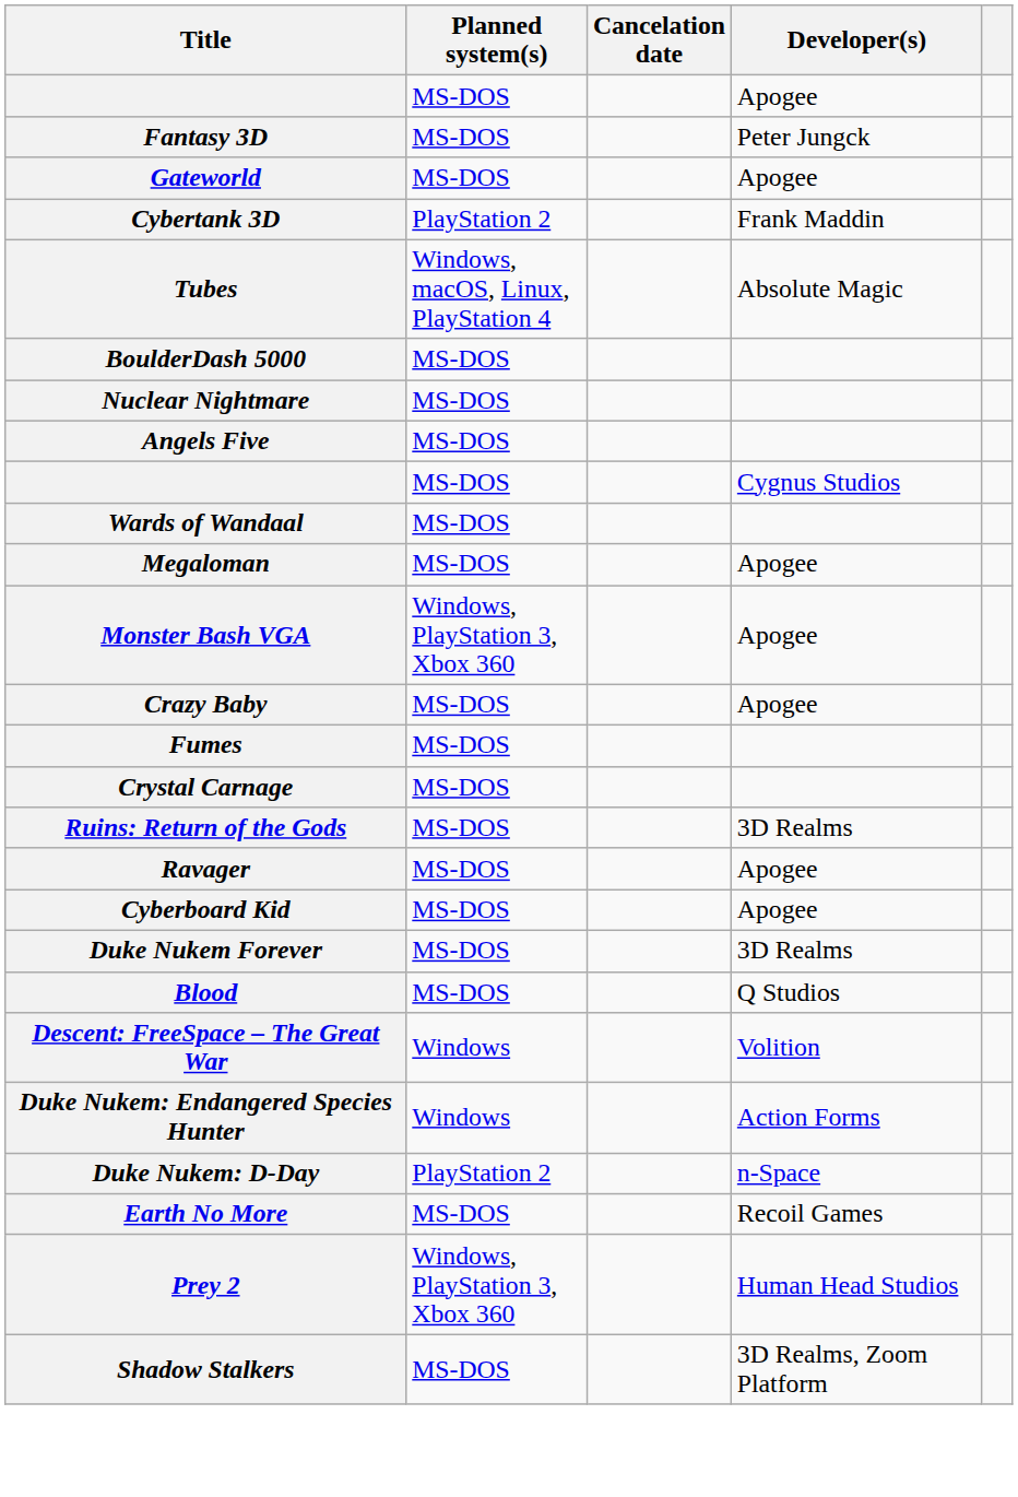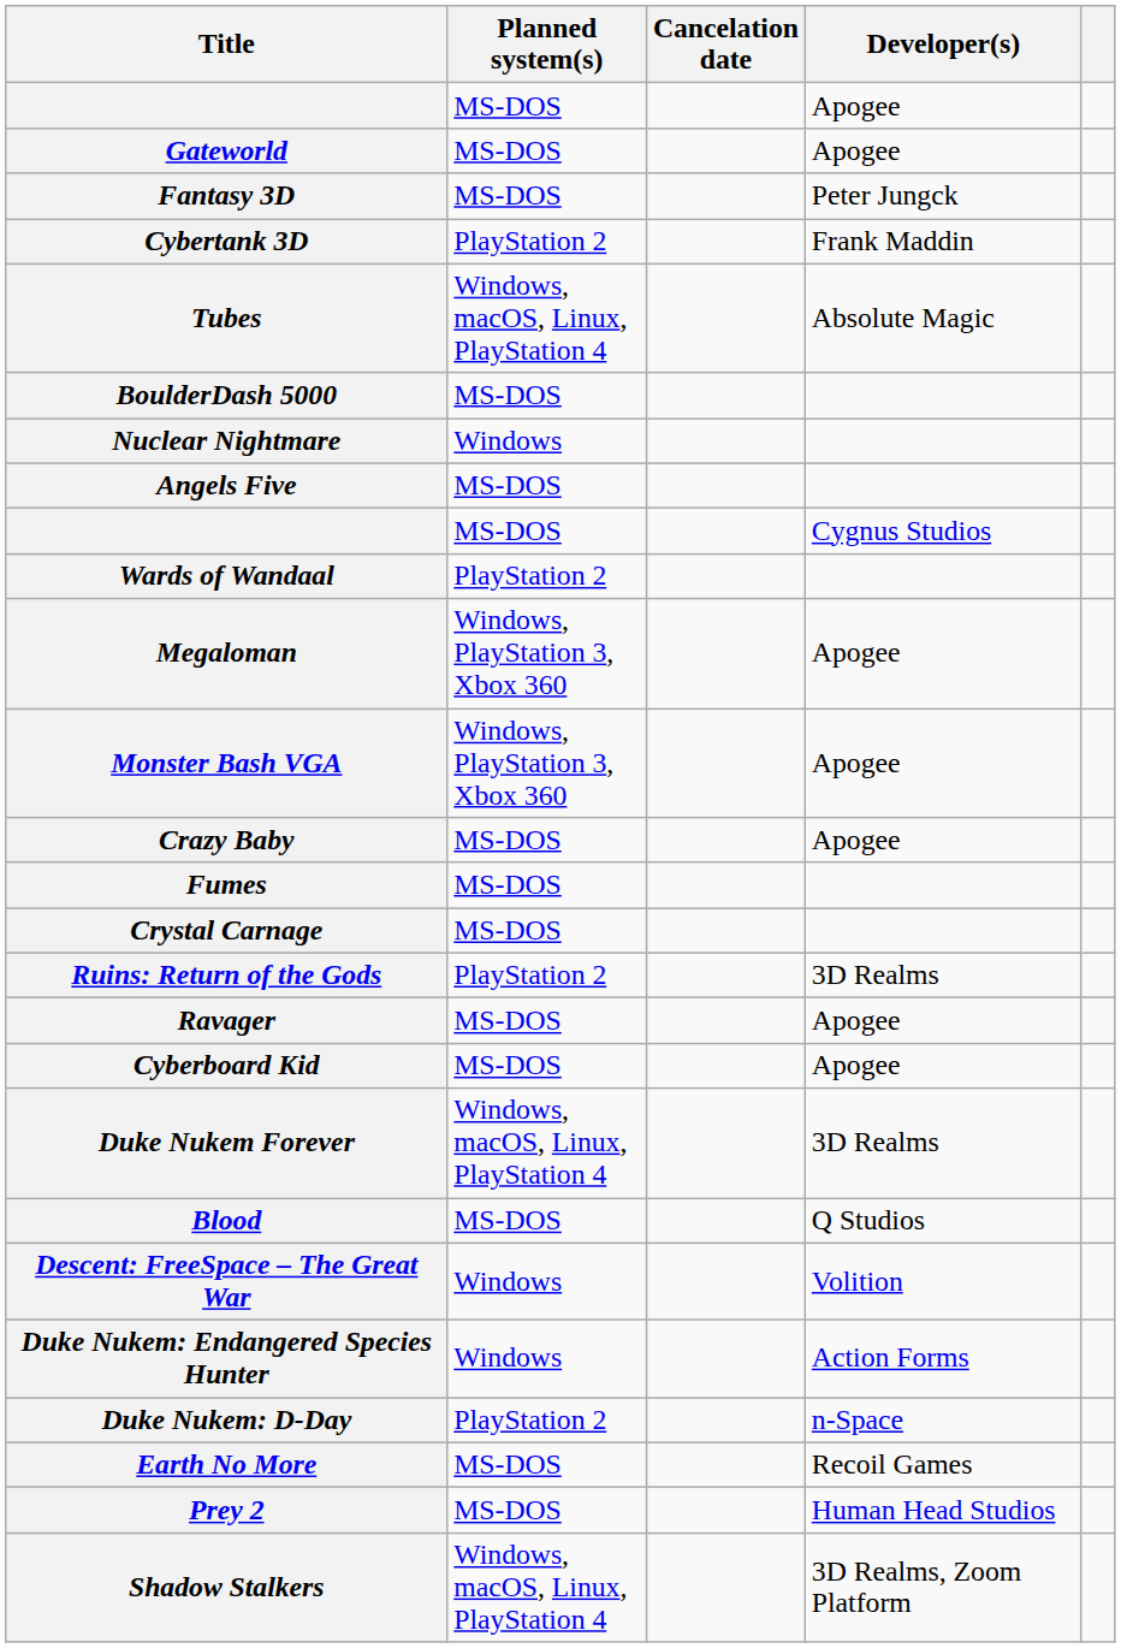 <table class="wikitable sortable plainrowheaders" style="width: 100%">
 <tr>
 <th style="width:40%" scope="col">Title</th>
 <th style="width:18%" scope="col">Planned system(s)</th>
 <th style="width:14%" scope="col">Cancelation date</th>
 <th style="width:25%" scope="col">Developer(s)</th>
 <th style="width:3%" scope="col" class="unsortable"></th>
 </tr>
 <tr>
 <th scope="row" style="text-align:center;"><strong><em></em></strong></th>
 <td><a href='#'>MS-DOS</a></td>
 <td></td>
 <td>Apogee</td>
 <td style="text-align:center;"></td>
 </tr>
 <tr>
+<th scope="row" style="text-align:center;"><strong><em><a href='#'>Gateworld</a></em></strong></th>
+<td><a href='#'>MS-DOS</a></td>
+<td></td>
+<td>Apogee</td>
+<td style="text-align:center;"></td>
+</tr>
+<tr>
 <th scope="row" style="text-align:center;"><strong><em>Fantasy 3D</em></strong></th>
 <td><a href='#'>MS-DOS</a></td>
 <td></td>
 <td>Peter Jungck</td>
-<td style="text-align:center;"></td>
-</tr>
-<tr>
-<th scope="row" style="text-align:center;"><strong><em><a href='#'>Gateworld</a></em></strong></th>
-<td><a href='#'>MS-DOS</a></td>
-<td></td>
-<td>Apogee</td>
 <td style="text-align:center;"></td>
 </tr>
 <tr>
 <th scope="row" style="text-align:center;"><strong><em>Cybertank 3D</em></strong></th>
 <td><a href='#'>PlayStation 2</a></td>
 <td></td>
 <td>Frank Maddin</td>
 <td style="text-align:center;"></td>
 </tr>
 <tr>
 <th scope="row" style="text-align:center;"><strong><em>Tubes</em></strong></th>
 <td><a href='#'>Windows</a>, <a href='#'>macOS</a>, <a href='#'>Linux</a>, <a href='#'>PlayStation 4</a></td>
 <td></td>
 <td>Absolute Magic</td>
 <td style="text-align:center;"></td>
 </tr>
 <tr>
 <th scope="row" style="text-align:center;"><strong><em>BoulderDash 5000</em></strong></th>
 <td><a href='#'>MS-DOS</a></td>
 <td></td>
 <td></td>
 <td style="text-align:center;"></td>
 </tr>
 <tr>
 <th scope="row" style="text-align:center;"><strong><em>Nuclear Nightmare</em></strong></th>
-<td><a href='#'>MS-DOS</a></td>
+<td><a href='#'>Windows</a></td>
 <td></td>
 <td></td>
 <td style="text-align:center;"></td>
 </tr>
 <tr>
 <th scope="row" style="text-align:center;"><strong><em>Angels Five</em></strong></th>
 <td><a href='#'>MS-DOS</a></td>
 <td></td>
 <td></td>
 <td style="text-align:center;"></td>
 </tr>
 <tr>
 <th scope="row" style="text-align:center;"><strong><em></em></strong></th>
 <td><a href='#'>MS-DOS</a></td>
 <td></td>
 <td><a href='#'>Cygnus Studios</a></td>
 <td style="text-align:center;"></td>
 </tr>
 <tr>
 <th scope="row" style="text-align:center;"><strong><em>Wards of Wandaal</em></strong></th>
-<td><a href='#'>MS-DOS</a></td>
+<td><a href='#'>PlayStation 2</a></td>
 <td></td>
 <td></td>
 <td style="text-align:center;"></td>
 </tr>
 <tr>
 <th scope="row" style="text-align:center;"><strong><em>Megaloman</em></strong></th>
-<td><a href='#'>MS-DOS</a></td>
+<td><a href='#'>Windows</a>, <a href='#'>PlayStation 3</a>, <a href='#'>Xbox 360</a></td>
 <td></td>
 <td>Apogee</td>
 <td style="text-align:center;"></td>
 </tr>
 <tr>
 <th scope="row" style="text-align:center;"><strong><em><a href='#'>Monster Bash VGA</a></em></strong></th>
 <td><a href='#'>Windows</a>, <a href='#'>PlayStation 3</a>, <a href='#'>Xbox 360</a></td>
 <td></td>
 <td>Apogee</td>
 <td style="text-align:center;"></td>
 </tr>
 <tr>
 <th scope="row" style="text-align:center;"><strong><em>Crazy Baby</em></strong></th>
 <td><a href='#'>MS-DOS</a></td>
 <td></td>
 <td>Apogee</td>
 <td style="text-align:center;"></td>
 </tr>
 <tr>
 <th scope="row" style="text-align:center;"><strong><em>Fumes</em></strong></th>
 <td><a href='#'>MS-DOS</a></td>
 <td></td>
 <td></td>
 <td style="text-align:center;"></td>
 </tr>
 <tr>
 <th scope="row" style="text-align:center;"><strong><em>Crystal Carnage</em></strong></th>
 <td><a href='#'>MS-DOS</a></td>
 <td></td>
 <td></td>
 <td style="text-align:center;"></td>
 </tr>
 <tr>
 <th scope="row" style="text-align:center;"><strong><em><a href='#'>Ruins: Return of the Gods</a></em></strong></th>
-<td><a href='#'>MS-DOS</a></td>
+<td><a href='#'>PlayStation 2</a></td>
 <td></td>
 <td>3D Realms</td>
 <td style="text-align:center;"></td>
 </tr>
 <tr>
 <th scope="row" style="text-align:center;"><strong><em>Ravager</em></strong></th>
 <td><a href='#'>MS-DOS</a></td>
 <td></td>
 <td>Apogee</td>
 <td style="text-align:center;"></td>
 </tr>
 <tr>
 <th scope="row" style="text-align:center;"><strong><em>Cyberboard Kid</em></strong></th>
 <td><a href='#'>MS-DOS</a></td>
 <td></td>
 <td>Apogee</td>
 <td style="text-align:center;"></td>
 </tr>
 <tr>
 <th scope="row" style="text-align:center;"><strong><em>Duke Nukem Forever</em></strong></th>
-<td><a href='#'>MS-DOS</a></td>
+<td><a href='#'>Windows</a>, <a href='#'>macOS</a>, <a href='#'>Linux</a>, <a href='#'>PlayStation 4</a></td>
 <td></td>
 <td>3D Realms</td>
 <td style="text-align:center;"></td>
 </tr>
 <tr>
 <th scope="row" style="text-align:center;"><strong><em><a href='#'>Blood</a></em></strong></th>
 <td><a href='#'>MS-DOS</a></td>
 <td></td>
 <td>Q Studios</td>
 <td style="text-align:center;"></td>
 </tr>
 <tr>
 <th scope="row" style="text-align:center;"><strong><em><a href='#'>Descent: FreeSpace – The Great War</a></em></strong></th>
 <td><a href='#'>Windows</a></td>
 <td></td>
 <td><a href='#'>Volition</a></td>
 <td style="text-align:center;"></td>
 </tr>
 <tr>
 <th scope="row" style="text-align:center;"><strong><em>Duke Nukem: Endangered Species Hunter</em></strong></th>
 <td><a href='#'>Windows</a></td>
 <td></td>
 <td><a href='#'>Action Forms</a></td>
 <td style="text-align:center;"></td>
 </tr>
 <tr>
 <th scope="row" style="text-align:center;"><strong><em>Duke Nukem: D-Day</em></strong></th>
 <td><a href='#'>PlayStation 2</a></td>
 <td></td>
 <td><a href='#'>n-Space</a></td>
 <td style="text-align:center;"></td>
 </tr>
 <tr>
 <th scope="row" style="text-align:center;"><strong><em><a href='#'>Earth No More</a></em></strong></th>
 <td><a href='#'>MS-DOS</a></td>
 <td></td>
 <td>Recoil Games</td>
 <td style="text-align:center;"></td>
 </tr>
 <tr>
 <th scope="row" style="text-align:center;"><strong><em><a href='#'>Prey 2</a></em></strong></th>
-<td><a href='#'>Windows</a>, <a href='#'>PlayStation 3</a>, <a href='#'>Xbox 360</a></td>
+<td><a href='#'>MS-DOS</a></td>
 <td></td>
 <td><a href='#'>Human Head Studios</a></td>
 <td style="text-align:center;"></td>
 </tr>
 <tr>
 <th scope="row" style="text-align:center;"><strong><em>Shadow Stalkers</em></strong></th>
-<td><a href='#'>MS-DOS</a></td>
+<td><a href='#'>Windows</a>, <a href='#'>macOS</a>, <a href='#'>Linux</a>, <a href='#'>PlayStation 4</a></td>
 <td></td>
 <td>3D Realms, Zoom Platform</td>
 <td style="text-align:center;"></td>
 </tr>
 </table>
